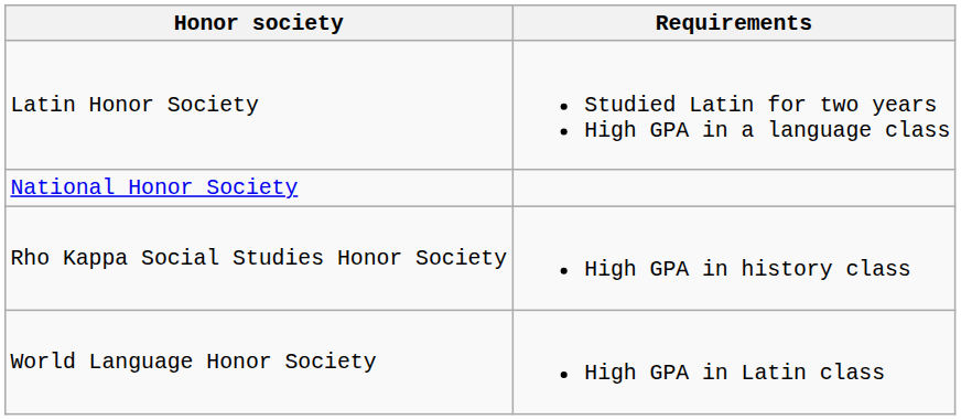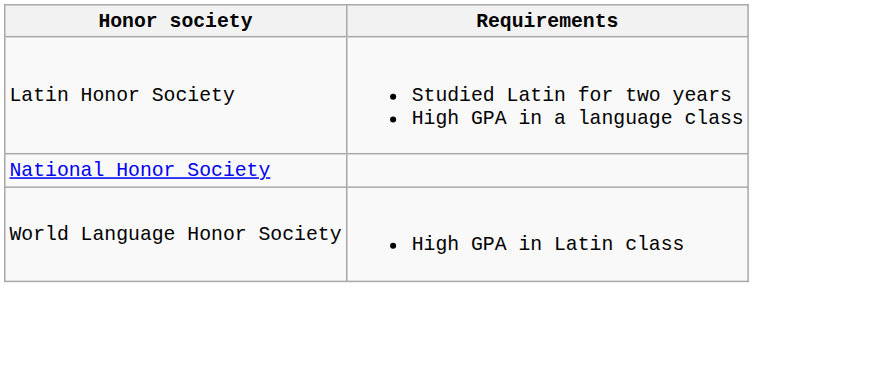 <table class="wikitable">
 <tr>
 <th>Honor society</th>
 <th>Requirements</th>
 </tr>
 <tr>
 <td>Latin Honor Society</td>
 <td><br><ul><li>Studied Latin for two years</li><li>High GPA in a language class</li></ul></td>
 </tr>
 <tr>
 <td><a href='#'>National Honor Society</a></td>
 <td></td>
 </tr>
 <tr>
-<td>Rho Kappa Social Studies Honor Society</td>
-<td><br><ul><li>High GPA in history class</li></ul></td>
-</tr>
-<tr>
 <td>World Language Honor Society</td>
 <td><br><ul><li>High GPA in Latin class</li></ul></td>
 </tr>
 </table>
